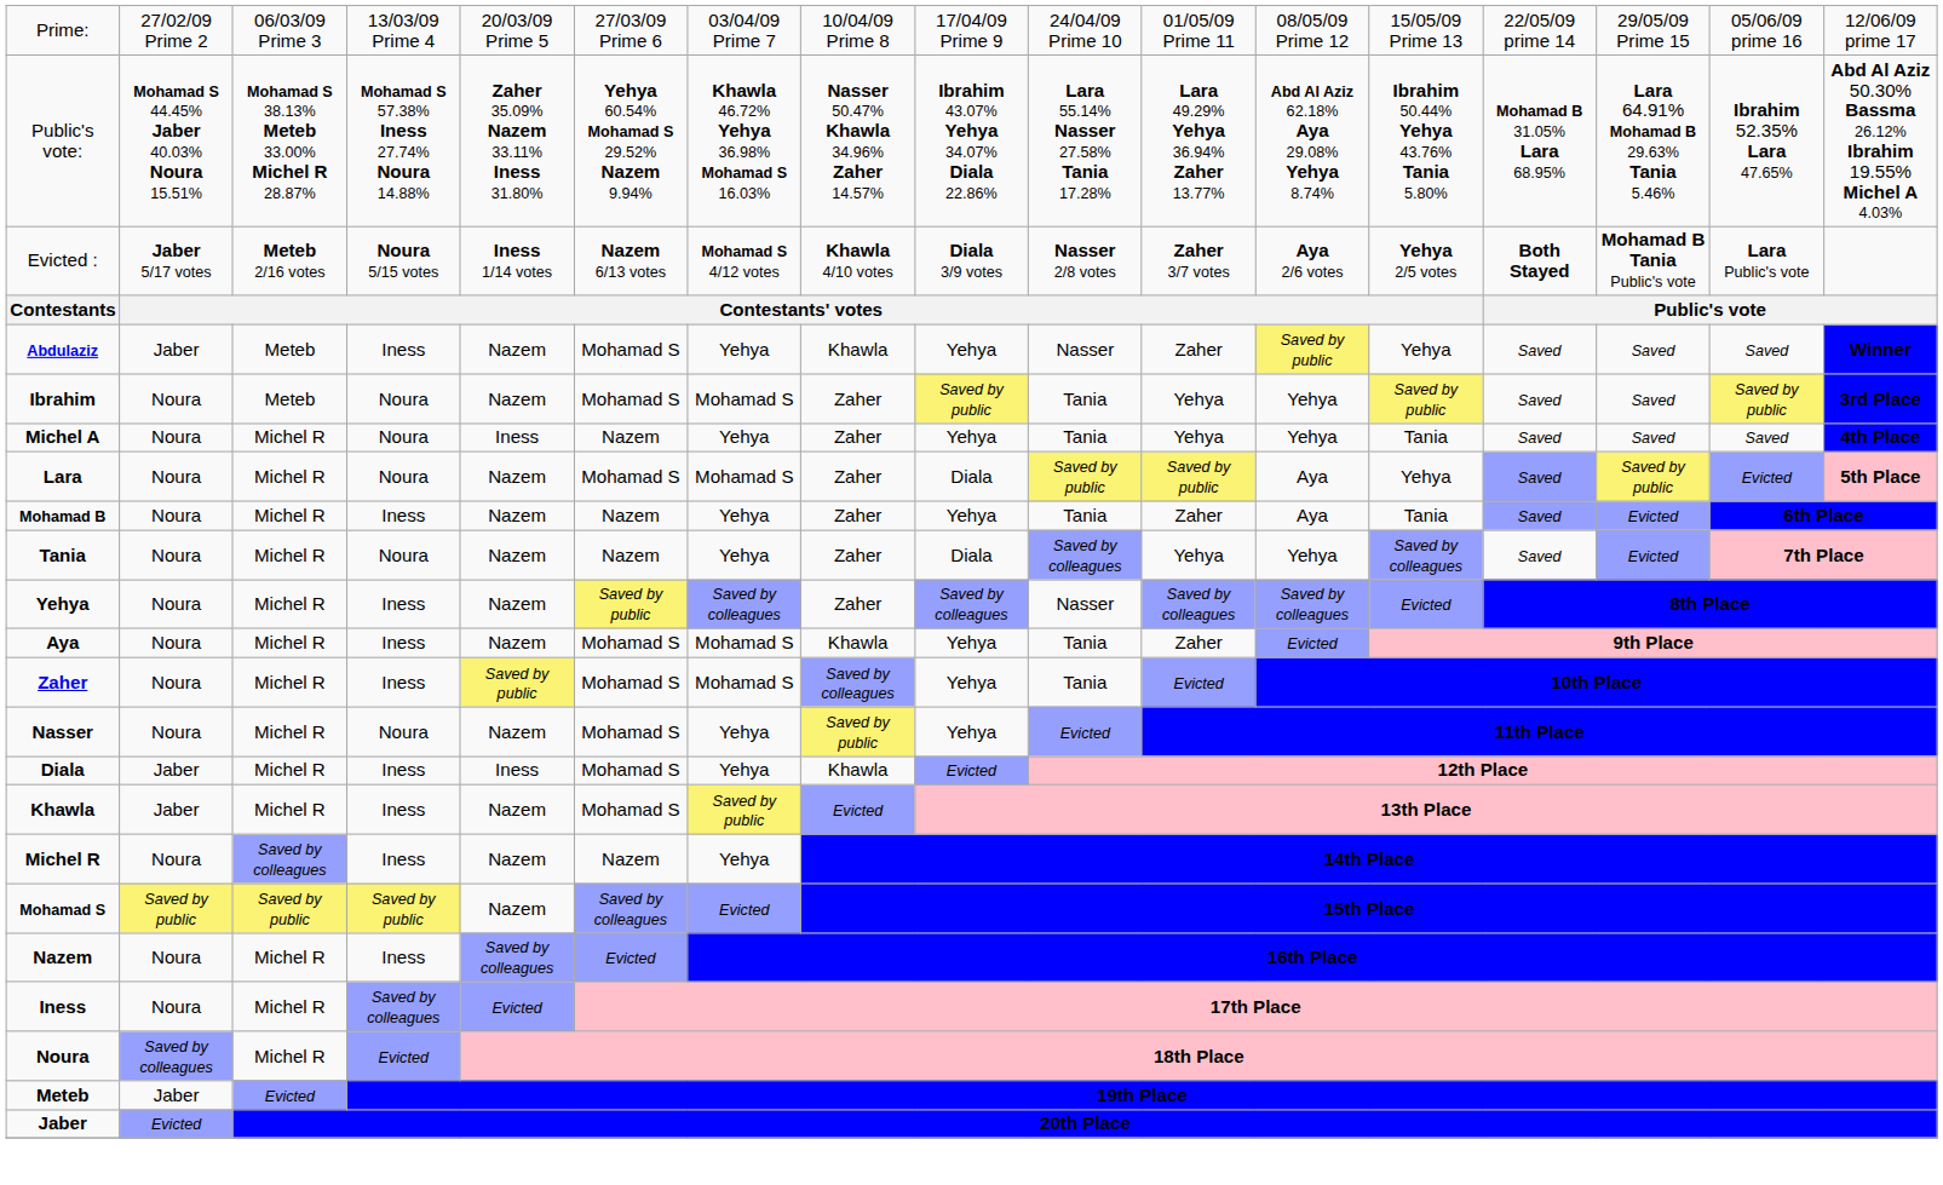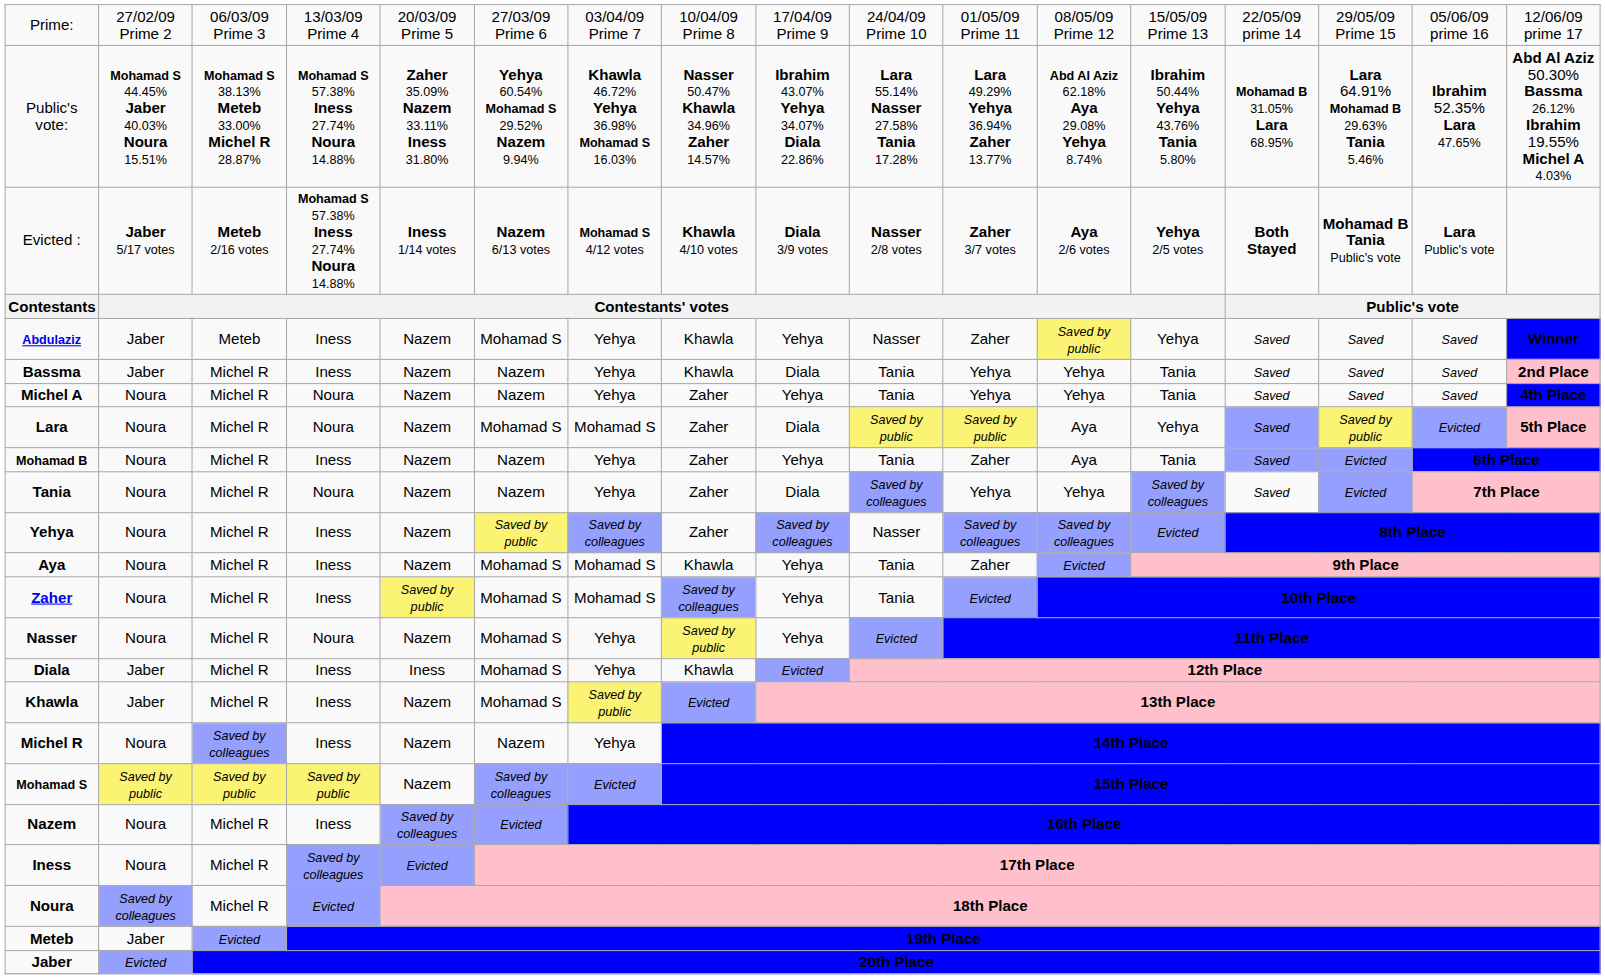 <table class="wikitable mw-collapsible" style="font-size:90%; text-align:center; width: 96%; margin-left: auto;table-layout:fixed; margin-right: auto;">
 <tr>
 <td>Prime:</td>
 <td align="center">27/02/09 Prime 2</td>
 <td align="center">06/03/09 Prime 3</td>
 <td align="center">13/03/09 Prime 4</td>
 <td align="center">20/03/09 Prime 5</td>
 <td align="center">27/03/09 Prime 6</td>
 <td align="center">03/04/09 Prime 7</td>
 <td align="center">10/04/09 Prime 8</td>
 <td align="center">17/04/09 Prime 9</td>
 <td align="center">24/04/09 Prime 10</td>
 <td align="center">01/05/09 Prime 11</td>
 <td align="center">08/05/09 Prime 12</td>
 <td align="center">15/05/09 Prime 13</td>
 <td align="center">22/05/09 prime 14</td>
 <td align="center">29/05/09 Prime 15</td>
 <td align="center">05/06/09 prime 16</td>
 <td align="center">12/06/09 prime 17</td>
 </tr>
 <tr>
 <td>Public's vote:</td>
 <td><small><strong>Mohamad S</strong></small> <br> <small>44.45%</small> <br> <strong>Jaber</strong> <br> <small>40.03%</small> <br> <strong>Noura</strong> <br> <small>15.51%</small></td>
 <td><small><strong>Mohamad S</strong></small> <br> <small>38.13%</small> <br> <strong>Meteb</strong> <br> <small>33.00%</small> <br> <strong>Michel R</strong> <br> <small>28.87%</small></td>
 <td><small><strong>Mohamad S</strong></small> <br> <small>57.38%</small> <br> <strong>Iness</strong> <br> <small>27.74%</small> <br> <strong>Noura</strong> <br> <small>14.88%</small></td>
 <td><strong>Zaher</strong> <br> <small>35.09%</small> <br> <strong>Nazem</strong> <br> <small>33.11%</small> <br> <strong>Iness</strong> <br> <small>31.80%</small></td>
 <td><strong>Yehya</strong><br><small>60.54%</small><br> <small><strong>Mohamad S</strong></small> <br> <small>29.52%</small> <br> <strong>Nazem</strong> <br> <small>9.94%</small></td>
 <td><strong>Khawla</strong><br><small>46.72%</small><br> <strong>Yehya</strong> <br> <small>36.98%</small> <br> <small><strong>Mohamad S</strong></small> <br> <small>16.03%</small></td>
 <td><strong>Nasser</strong><br><small>50.47%</small><br> <strong>Khawla</strong> <br> <small>34.96%</small> <br> <strong>Zaher</strong> <br> <small>14.57%</small></td>
 <td><strong>Ibrahim</strong><br><small>43.07%</small><br> <strong>Yehya</strong> <br> <small>34.07%</small> <br> <strong>Diala</strong> <br> <small>22.86%</small></td>
 <td><strong>Lara</strong><br><small>55.14%</small><br> <strong>Nasser</strong> <br> <small>27.58%</small> <br> <strong>Tania</strong> <br> <small>17.28%</small></td>
 <td><strong>Lara</strong><br><small>49.29%</small><br> <strong>Yehya</strong> <br> <small>36.94%</small> <br> <strong>Zaher</strong> <br> <small>13.77%</small></td>
 <td><small><strong>Abd Al Aziz</strong></small><br><small>62.18%</small><br> <strong>Aya</strong> <br> <small>29.08%</small><br> <strong>Yehya</strong> <br> <small>8.74%</small></td>
 <td><strong>Ibrahim</strong> <br><small>50.44%</small><br> <strong>Yehya</strong> <br> <small>43.76%</small><br> <strong>Tania</strong> <br> <small>5.80%</small></td>
 <td><small><strong>Mohamad B</strong></small><br><small>31.05%</small><br> <strong>Lara</strong> <br><small>68.95%</small></td>
 <td><strong>Lara</strong> <br>64.91%<br><small><strong>Mohamad B</strong></small><br><small>29.63%</small><br> <strong>Tania</strong> <br><small>5.46%</small></td>
 <td><strong>Ibrahim</strong> <br>52.35%<br><strong>Lara</strong><br><small>47.65%</small></td>
 <td><strong>Abd Al Aziz</strong><br>50.30%<br><strong>Bassma</strong><br><small>26.12%</small><br><strong>Ibrahim</strong><br>19.55% <br><strong>Michel A</strong><br><small>4.03%</small><br></td>
 </tr>
 <tr>
 <td>Evicted :</td>
 <td><strong>Jaber</strong><br><small>5/17 votes</small></td>
 <td><strong>Meteb</strong><br><small>2/16 votes</small></td>
-<td><strong>Noura</strong><br><small>5/15 votes</small></td>
+<td><small><strong>Mohamad S</strong></small> <br> <small>57.38%</small> <br> <strong>Iness</strong> <br> <small>27.74%</small> <br> <strong>Noura</strong> <br> <small>14.88%</small></td>
 <td><strong>Iness</strong><br><small>1/14 votes</small></td>
 <td><strong>Nazem</strong><br><small>6/13 votes</small></td>
 <td><small><strong>Mohamad S</strong></small><br><small>4/12 votes</small></td>
 <td><strong>Khawla</strong><br><small>4/10 votes</small></td>
 <td><strong>Diala</strong><br><small>3/9 votes</small></td>
 <td><strong>Nasser</strong><br><small>2/8 votes</small></td>
 <td><strong>Zaher</strong><br><small>3/7 votes</small></td>
 <td><strong>Aya</strong><br><small>2/6 votes</small></td>
 <td><strong>Yehya</strong><br><small>2/5 votes</small></td>
 <td><strong>Both Stayed</strong><br><small></small></td>
 <td><strong>Mohamad B</strong><br><strong>Tania</strong><br><small>Public's vote</small></td>
 <td><strong>Lara</strong><br><small>Public's vote</small></td>
 <td></td>
 </tr>
 <tr>
 <th>Contestants</th>
 <th colspan="12" align="center">Contestants' votes</th>
 <th colspan="4" align="center">Public's vote</th>
 </tr>
 <tr>
 <td><small><strong><a href='#'>Abdulaziz</a></strong></small></td>
 <td>Jaber</td>
 <td>Meteb</td>
 <td>Iness</td>
 <td>Nazem</td>
 <td>Mohamad S</td>
 <td>Yehya</td>
 <td>Khawla</td>
 <td>Yehya</td>
 <td>Nasser</td>
 <td>Zaher</td>
 <td style="background:#FBF373"><small><em>Saved by public</em></small></td>
 <td>Yehya</td>
 <td><small><em>Saved</em></small></td>
 <td><small><em>Saved</em></small></td>
 <td><small><em>Saved</em></small></td>
 <td bgcolor="blue" colspan="1"><strong>Winner</strong></td>
 </tr>
 <tr>
-<td><strong>Ibrahim</strong></td>
-<td>Noura</td>
-<td>Meteb</td>
-<td>Noura</td>
+<td><strong>Bassma</strong></td>
+<td>Jaber</td>
+<td>Michel R</td>
+<td>Iness</td>
 <td>Nazem</td>
-<td>Mohamad S</td>
-<td>Mohamad S</td>
-<td>Zaher</td>
-<td style="background:#FBF373"><small><em>Saved by public</em></small></td>
+<td>Nazem</td>
+<td>Yehya</td>
+<td>Khawla</td>
+<td>Diala</td>
 <td>Tania</td>
 <td>Yehya</td>
 <td>Yehya</td>
-<td style="background:#FBF373"><small><em>Saved by public</em></small></td>
+<td>Tania</td>
 <td><small><em>Saved</em></small></td>
 <td><small><em>Saved</em></small></td>
-<td style="background:#FBF373"><small><em>Saved by public</em></small></td>
-<td bgcolor="blue" colspan="1"><strong>3rd Place</strong></td>
+<td><small><em>Saved</em></small></td>
+<td bgcolor="pink" colspan="1"><strong>2nd Place</strong></td>
 </tr>
 <tr>
 <td><strong>Michel A</strong></td>
 <td>Noura</td>
 <td>Michel R</td>
 <td>Noura</td>
-<td>Iness</td>
+<td>Nazem</td>
 <td>Nazem</td>
 <td>Yehya</td>
 <td>Zaher</td>
 <td>Yehya</td>
 <td>Tania</td>
 <td>Yehya</td>
 <td>Yehya</td>
 <td>Tania</td>
 <td><small><em>Saved</em></small></td>
 <td><small><em>Saved</em></small></td>
 <td><small><em>Saved</em></small></td>
 <td bgcolor="blue" colspan="1"><strong>4th Place</strong></td>
 </tr>
 <tr>
 <td><strong>Lara</strong></td>
 <td>Noura</td>
 <td>Michel R</td>
 <td>Noura</td>
 <td>Nazem</td>
 <td>Mohamad S</td>
 <td>Mohamad S</td>
 <td>Zaher</td>
 <td>Diala</td>
 <td style="background:#FBF373"><small><em>Saved by public</em></small></td>
 <td style="background:#FBF373"><small><em>Saved by public</em></small></td>
 <td>Aya</td>
 <td>Yehya</td>
 <td style="background:#959FFD"><small><em>Saved</em></small></td>
 <td style="background:#FBF373"><small><em>Saved by public</em></small></td>
 <td style="background:#959FFD"><small><em>Evicted</em></small></td>
 <td bgcolor="pink" colspan="1"><strong>5th Place</strong></td>
 </tr>
 <tr>
 <td><small><strong>Mohamad B</strong></small></td>
 <td>Noura</td>
 <td>Michel R</td>
 <td>Iness</td>
 <td>Nazem</td>
 <td>Nazem</td>
 <td>Yehya</td>
 <td>Zaher</td>
 <td>Yehya</td>
 <td>Tania</td>
 <td>Zaher</td>
 <td>Aya</td>
 <td>Tania</td>
 <td style="background:#959FFD"><small><em>Saved</em></small></td>
 <td style="background:#959FFD"><small><em>Evicted</em></small></td>
 <td bgcolor="blue" colspan="2"><strong>6th Place</strong></td>
 </tr>
 <tr>
 <td><strong>Tania</strong></td>
 <td>Noura</td>
 <td>Michel R</td>
 <td>Noura</td>
 <td>Nazem</td>
 <td>Nazem</td>
 <td>Yehya</td>
 <td>Zaher</td>
 <td>Diala</td>
 <td style="background:#959FFD"><small><em>Saved by colleagues</em></small></td>
 <td>Yehya</td>
 <td>Yehya</td>
 <td style="background:#959FFD"><small><em>Saved by colleagues</em></small></td>
 <td><small><em>Saved</em></small></td>
 <td style="background:#959FFD"><small><em>Evicted</em></small></td>
 <td bgcolor="pink" colspan="2"><strong>7th Place</strong></td>
 </tr>
 <tr>
 <td><strong>Yehya</strong></td>
 <td>Noura</td>
 <td>Michel R</td>
 <td>Iness</td>
 <td>Nazem</td>
 <td style="background:#FBF373"><small><em>Saved by public</em></small></td>
 <td style="background:#959FFD"><small><em>Saved by colleagues</em></small></td>
 <td>Zaher</td>
 <td style="background:#959FFD"><small><em>Saved by colleagues</em></small></td>
 <td>Nasser</td>
 <td style="background:#959FFD"><small><em>Saved by colleagues</em></small></td>
 <td style="background:#959FFD"><small><em>Saved by colleagues</em></small></td>
 <td style="background:#959FFD"><small><em>Evicted</em></small></td>
 <td bgcolor="blue" colspan="4"><strong>8th Place</strong></td>
 </tr>
 <tr>
 <td><strong>Aya</strong></td>
 <td>Noura</td>
 <td>Michel R</td>
 <td>Iness</td>
 <td>Nazem</td>
 <td>Mohamad S</td>
 <td>Mohamad S</td>
 <td>Khawla</td>
 <td>Yehya</td>
 <td>Tania</td>
 <td>Zaher</td>
 <td style="background:#959FFD"><small><em>Evicted</em></small></td>
 <td bgcolor="pink" colspan="5"><strong>9th Place</strong></td>
 </tr>
 <tr>
 <td><strong><a href='#'>Zaher</a></strong></td>
 <td>Noura</td>
 <td>Michel R</td>
 <td>Iness</td>
 <td style="background:#FBF373"><small><em>Saved by public</em></small></td>
 <td>Mohamad S</td>
 <td>Mohamad S</td>
 <td style="background:#959FFD"><small><em>Saved by colleagues</em></small></td>
 <td>Yehya</td>
 <td>Tania</td>
 <td style="background:#959FFD"><small><em>Evicted</em></small></td>
 <td bgcolor="blue" colspan="6"><strong>10th Place</strong></td>
 </tr>
 <tr>
 <td><strong>Nasser</strong></td>
 <td>Noura</td>
 <td>Michel R</td>
 <td>Noura</td>
 <td>Nazem</td>
 <td>Mohamad S</td>
 <td>Yehya</td>
 <td style="background:#FBF373"><small><em>Saved by public</em></small></td>
 <td>Yehya</td>
 <td style="background:#959FFD"><small><em>Evicted</em></small></td>
 <td bgcolor="blue" colspan="7"><strong>11th Place</strong></td>
 </tr>
 <tr>
 <td><strong>Diala</strong></td>
 <td>Jaber</td>
 <td>Michel R</td>
 <td>Iness</td>
 <td>Iness</td>
 <td>Mohamad S</td>
 <td>Yehya</td>
 <td>Khawla</td>
 <td style="background:#959FFD"><small><em>Evicted</em></small></td>
 <td bgcolor="pink" colspan="8"><strong>12th Place</strong></td>
 </tr>
 <tr>
 <td><strong>Khawla</strong></td>
 <td>Jaber</td>
 <td>Michel R</td>
 <td>Iness</td>
 <td>Nazem</td>
 <td>Mohamad S</td>
 <td style="background:#FBF373"><small><em>Saved by public</em></small></td>
 <td style="background:#959FFD"><small><em>Evicted</em></small></td>
 <td bgcolor="pink" colspan="9"><strong>13th Place</strong></td>
 </tr>
 <tr>
 <td><strong>Michel R</strong></td>
 <td>Noura</td>
 <td style="background:#959FFD"><small><em>Saved by colleagues</em></small></td>
 <td>Iness</td>
 <td>Nazem</td>
 <td>Nazem</td>
 <td>Yehya</td>
 <td bgcolor="blue" colspan="10"><strong>14th Place</strong></td>
 </tr>
 <tr>
 <td><small><strong>Mohamad S</strong></small></td>
 <td style="background:#FBF373"><small><em>Saved by public</em></small></td>
 <td style="background:#FBF373"><small><em>Saved by public</em></small></td>
 <td style="background:#FBF373"><small><em>Saved by public</em></small></td>
 <td>Nazem</td>
 <td style="background:#959FFD"><small><em>Saved by colleagues</em></small></td>
 <td style="background:#959FFD"><small><em>Evicted</em></small></td>
 <td bgcolor="blue" colspan="10"><strong>15th Place</strong></td>
 </tr>
 <tr>
 <td><strong>Nazem</strong></td>
 <td>Noura</td>
 <td>Michel R</td>
 <td>Iness</td>
 <td style="background:#959FFD"><small><em>Saved by colleagues</em></small></td>
 <td style="background:#959FFD"><small><em>Evicted</em></small></td>
 <td bgcolor="blue" colspan="11"><strong>16th Place</strong></td>
 </tr>
 <tr>
 <td><strong>Iness</strong></td>
 <td>Noura</td>
 <td>Michel R</td>
 <td style="background:#959FFD"><small><em>Saved by colleagues</em></small></td>
 <td style="background:#959FFD"><small><em>Evicted</em></small></td>
 <td bgcolor="pink" colspan="12"><strong>17th Place</strong></td>
 </tr>
 <tr>
 <td><strong>Noura</strong></td>
 <td style="background:#959FFD"><small><em>Saved by colleagues</em></small></td>
 <td>Michel R</td>
 <td style="background:#959FFD"><small><em>Evicted</em></small></td>
 <td bgcolor="pink" colspan="13"><strong>18th Place</strong></td>
 </tr>
 <tr>
 <td><strong>Meteb</strong></td>
 <td>Jaber</td>
 <td style="background:#959FFD"><small><em>Evicted</em></small></td>
 <td bgcolor="blue" colspan="14"><strong>19th Place</strong></td>
 </tr>
 <tr>
 <td><strong>Jaber</strong></td>
 <td style="background:#959FFD"><small><em>Evicted</em></small></td>
 <td bgcolor="blue" colspan="15"><strong>20th Place</strong></td>
 </tr>
 <tr>
 </tr>
 </table>
